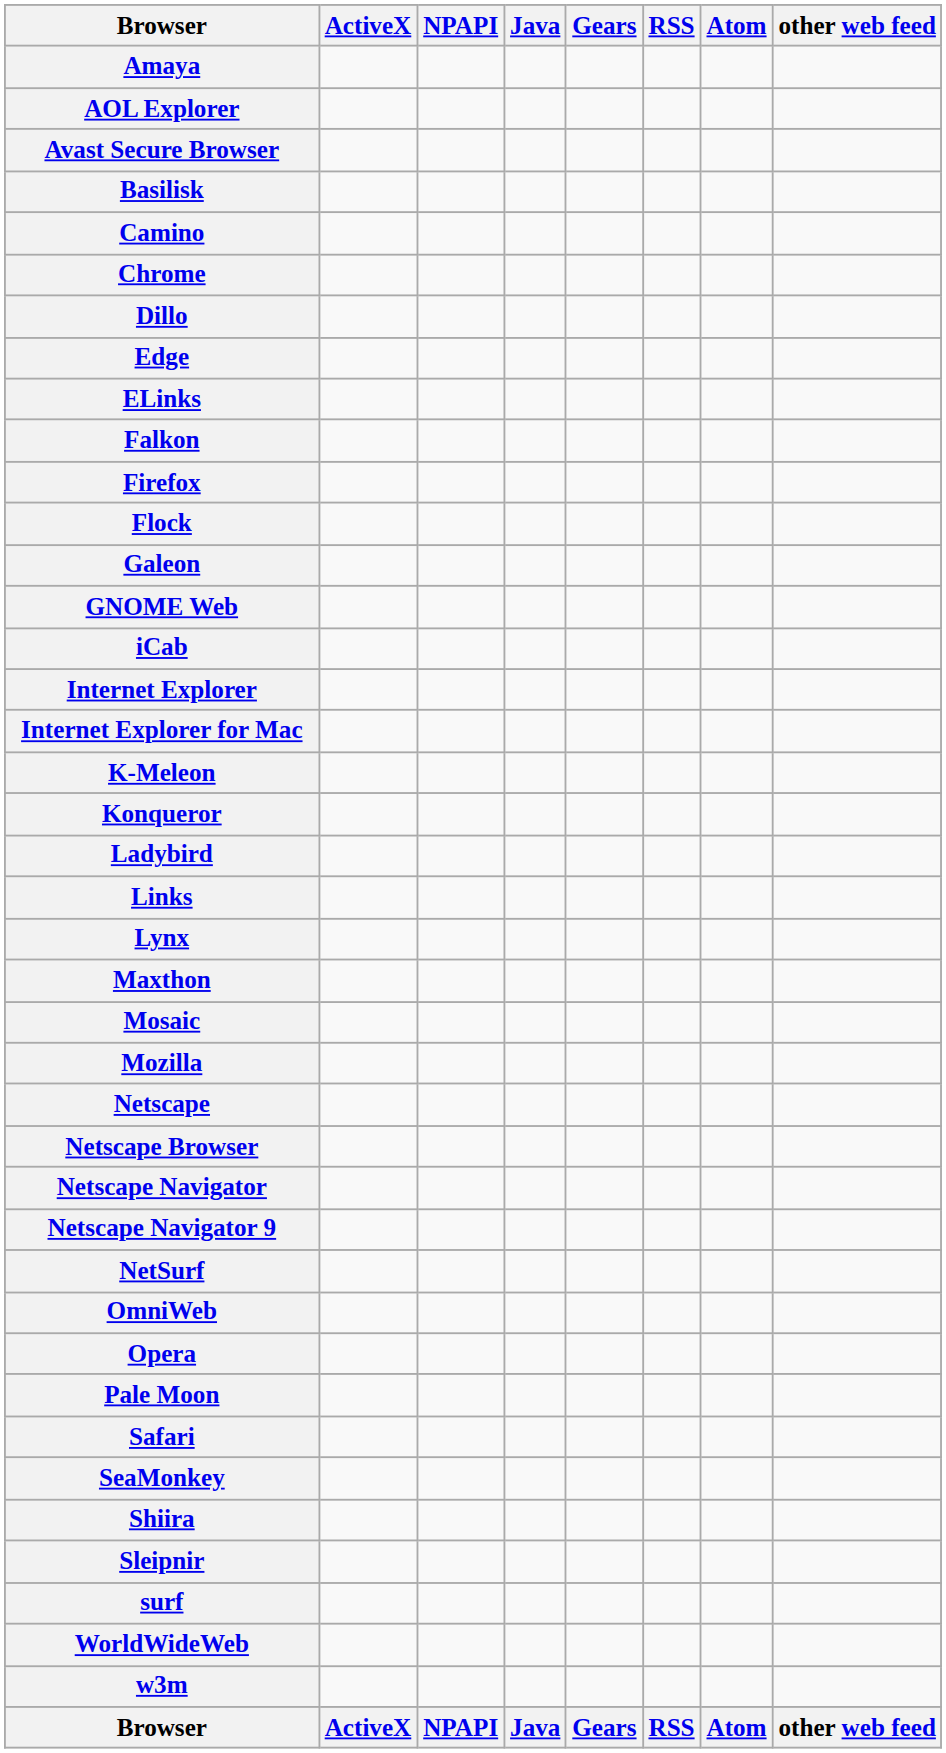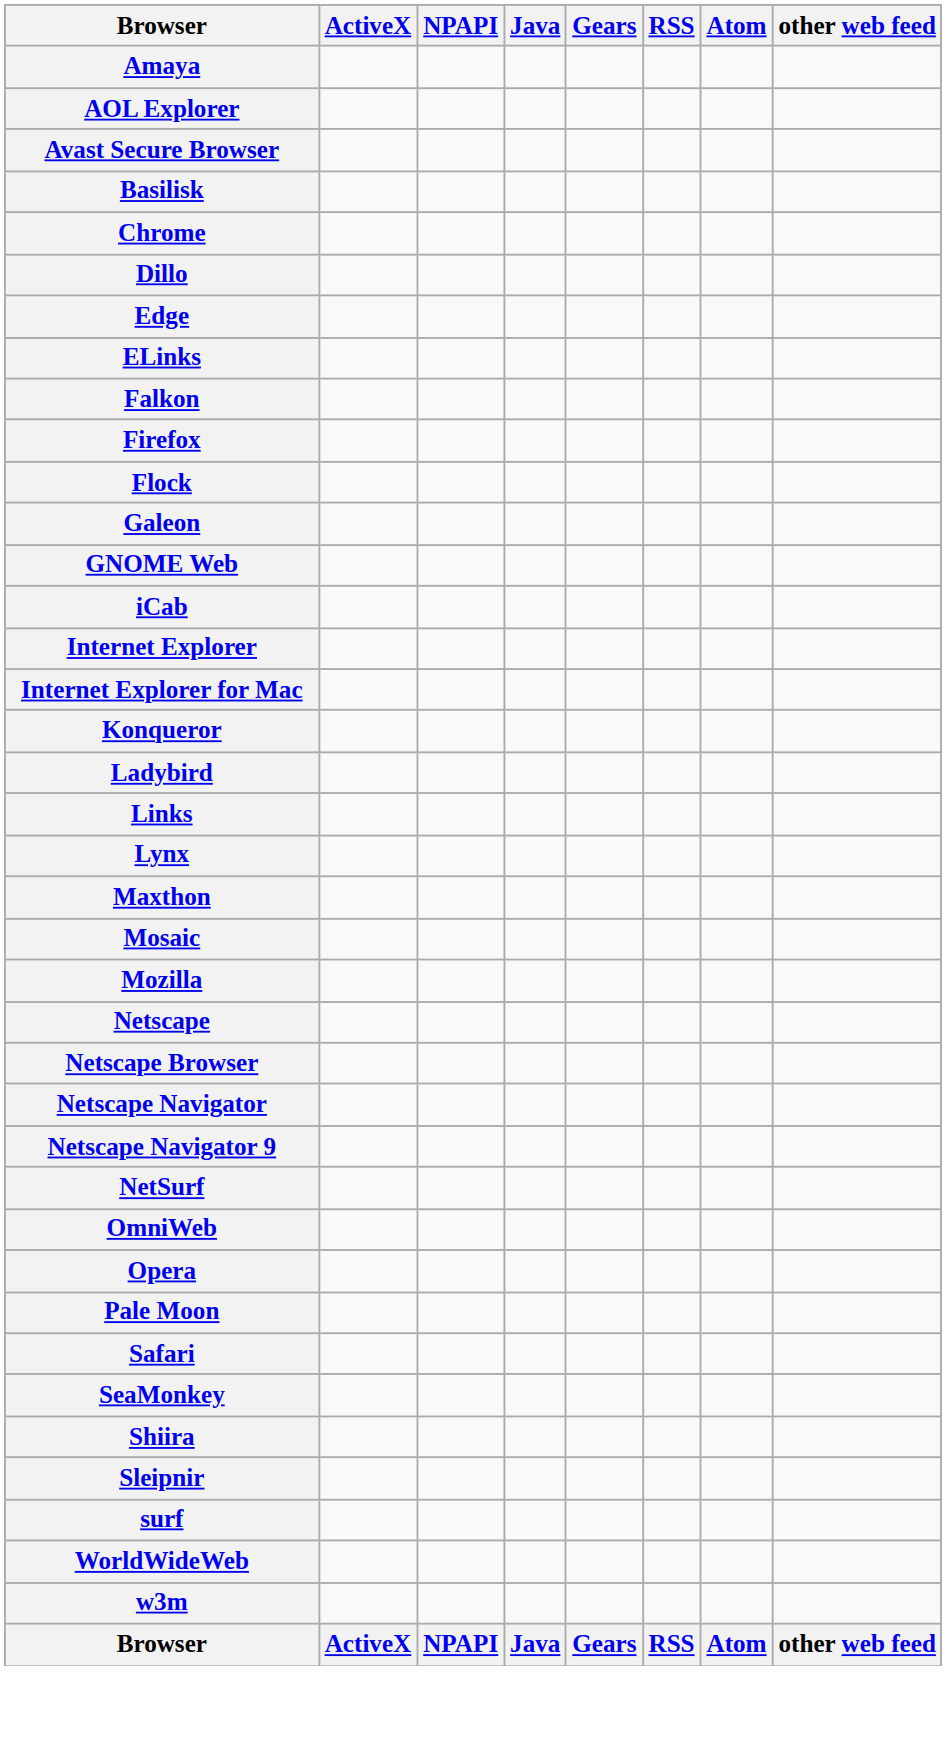 <table class="wikitable sortable sticky-header" style="font-size: 85%; text-align: center; width: auto;">
 <tr>
 <th style="width:12em">Browser</th>
 <th><a href='#'>ActiveX</a></th>
 <th><a href='#'>NPAPI</a></th>
 <th><a href='#'>Java</a></th>
 <th><a href='#'>Gears</a></th>
 <th><a href='#'>RSS</a></th>
 <th><a href='#'>Atom</a></th>
 <th>other <a href='#'>web feed</a></th>
 </tr>
 <tr>
 <th><a href='#'>Amaya</a></th>
 <td></td>
 <td></td>
 <td></td>
 <td></td>
 <td></td>
 <td></td>
 <td></td>
 </tr>
 <tr>
 <th><a href='#'>AOL Explorer</a></th>
 <td></td>
 <td></td>
 <td></td>
 <td></td>
 <td></td>
 <td></td>
 <td></td>
 </tr>
 <tr>
 <th><a href='#'>Avast Secure Browser</a></th>
 <td></td>
 <td></td>
 <td></td>
 <td></td>
 <td></td>
 <td></td>
 <td></td>
 </tr>
 <tr>
 <th><a href='#'>Basilisk</a></th>
-<td></td>
-<td></td>
-<td></td>
-<td></td>
-<td></td>
-<td></td>
-<td></td>
-</tr>
-<tr>
-<th><a href='#'>Camino</a></th>
 <td></td>
 <td></td>
 <td></td>
 <td></td>
 <td></td>
 <td></td>
 <td></td>
 </tr>
 <tr>
 <th><a href='#'>Chrome</a></th>
 <td></td>
 <td></td>
 <td></td>
 <td></td>
 <td></td>
 <td></td>
 <td></td>
 </tr>
 <tr>
 <th><a href='#'>Dillo</a></th>
 <td></td>
 <td></td>
 <td></td>
 <td></td>
 <td></td>
 <td></td>
 <td></td>
 </tr>
 <tr>
 <th><a href='#'>Edge</a></th>
 <td></td>
 <td></td>
 <td></td>
 <td></td>
 <td></td>
 <td></td>
 <td></td>
 </tr>
 <tr>
 <th><a href='#'>ELinks</a></th>
 <td></td>
 <td></td>
 <td></td>
 <td></td>
 <td></td>
 <td></td>
 <td></td>
 </tr>
 <tr>
 <th><a href='#'>Falkon</a></th>
 <td></td>
 <td></td>
 <td></td>
 <td></td>
 <td></td>
 <td></td>
 <td></td>
 </tr>
 <tr>
 <th><a href='#'>Firefox</a></th>
 <td></td>
 <td></td>
 <td></td>
 <td></td>
 <td></td>
 <td></td>
 <td></td>
 </tr>
 <tr>
 <th><a href='#'>Flock</a></th>
 <td></td>
 <td></td>
 <td></td>
 <td></td>
 <td></td>
 <td></td>
 <td></td>
 </tr>
 <tr>
 <th><a href='#'>Galeon</a></th>
 <td></td>
 <td></td>
 <td></td>
 <td></td>
 <td></td>
 <td></td>
 <td></td>
 </tr>
 <tr>
 <th><a href='#'>GNOME Web</a></th>
 <td></td>
 <td></td>
 <td></td>
 <td></td>
 <td></td>
 <td></td>
 <td></td>
 </tr>
 <tr>
 <th><a href='#'>iCab</a></th>
 <td></td>
 <td></td>
 <td></td>
 <td></td>
 <td></td>
 <td></td>
 <td></td>
 </tr>
 <tr>
 <th><a href='#'>Internet Explorer</a></th>
 <td></td>
 <td></td>
 <td></td>
 <td></td>
 <td></td>
 <td></td>
 <td></td>
 </tr>
 <tr>
 <th><a href='#'>Internet Explorer for Mac</a></th>
-<td></td>
-<td></td>
-<td></td>
-<td></td>
-<td></td>
-<td></td>
-<td></td>
-</tr>
-<tr>
-<th><a href='#'>K-Meleon</a></th>
 <td></td>
 <td></td>
 <td></td>
 <td></td>
 <td></td>
 <td></td>
 <td></td>
 </tr>
 <tr>
 <th><a href='#'>Konqueror</a></th>
 <td></td>
 <td></td>
 <td></td>
 <td></td>
 <td></td>
 <td></td>
 <td></td>
 </tr>
 <tr>
 <th><a href='#'>Ladybird</a></th>
 <td></td>
 <td></td>
 <td></td>
 <td></td>
 <td></td>
 <td></td>
 <td></td>
 </tr>
 <tr>
 <th><a href='#'>Links</a></th>
 <td></td>
 <td></td>
 <td></td>
 <td></td>
 <td></td>
 <td></td>
 <td></td>
 </tr>
 <tr>
 <th><a href='#'>Lynx</a></th>
 <td></td>
 <td></td>
 <td></td>
 <td></td>
 <td></td>
 <td></td>
 <td></td>
 </tr>
 <tr>
 <th><a href='#'>Maxthon</a></th>
 <td></td>
 <td></td>
 <td></td>
 <td></td>
 <td></td>
 <td></td>
 <td></td>
 </tr>
 <tr>
 <th><a href='#'>Mosaic</a></th>
 <td></td>
 <td></td>
 <td></td>
 <td></td>
 <td></td>
 <td></td>
 <td></td>
 </tr>
 <tr>
 <th><a href='#'>Mozilla</a></th>
 <td></td>
 <td></td>
 <td></td>
 <td></td>
 <td></td>
 <td></td>
 <td></td>
 </tr>
 <tr>
 <th><a href='#'>Netscape</a></th>
 <td></td>
 <td></td>
 <td></td>
 <td></td>
 <td></td>
 <td></td>
 <td></td>
 </tr>
 <tr>
 <th><a href='#'>Netscape Browser</a></th>
 <td></td>
 <td></td>
 <td></td>
 <td></td>
 <td></td>
 <td></td>
 <td></td>
 </tr>
 <tr>
 <th><a href='#'>Netscape Navigator</a></th>
 <td></td>
 <td></td>
 <td></td>
 <td></td>
 <td></td>
 <td></td>
 <td></td>
 </tr>
 <tr>
 <th><a href='#'>Netscape Navigator 9</a></th>
 <td></td>
 <td></td>
 <td></td>
 <td></td>
 <td></td>
 <td></td>
 <td></td>
 </tr>
 <tr>
 <th><a href='#'>NetSurf</a></th>
 <td></td>
 <td></td>
 <td></td>
 <td></td>
 <td></td>
 <td></td>
 <td></td>
 </tr>
 <tr>
 <th><a href='#'>OmniWeb</a></th>
 <td></td>
 <td></td>
 <td></td>
 <td></td>
 <td></td>
 <td></td>
 <td></td>
 </tr>
 <tr>
 <th><a href='#'>Opera</a></th>
 <td></td>
 <td></td>
 <td></td>
 <td></td>
 <td></td>
 <td></td>
 <td></td>
 </tr>
 <tr>
 <th><a href='#'>Pale Moon</a></th>
 <td></td>
 <td></td>
 <td></td>
 <td></td>
 <td></td>
 <td></td>
 <td></td>
 </tr>
 <tr>
 <th><a href='#'>Safari</a></th>
 <td></td>
 <td></td>
 <td></td>
 <td></td>
 <td></td>
 <td></td>
 <td></td>
 </tr>
 <tr>
 <th><a href='#'>SeaMonkey</a></th>
 <td></td>
 <td></td>
 <td></td>
 <td></td>
 <td></td>
 <td></td>
 <td></td>
 </tr>
 <tr>
 <th><a href='#'>Shiira</a></th>
 <td></td>
 <td></td>
 <td></td>
 <td></td>
 <td></td>
 <td></td>
 <td></td>
 </tr>
 <tr>
 <th><a href='#'>Sleipnir</a></th>
 <td></td>
 <td></td>
 <td></td>
 <td></td>
 <td></td>
 <td></td>
 <td></td>
 </tr>
 <tr>
 <th><a href='#'>surf</a></th>
 <td></td>
 <td></td>
 <td></td>
 <td></td>
 <td></td>
 <td></td>
 <td></td>
 </tr>
 <tr>
 <th><a href='#'>WorldWideWeb</a></th>
 <td></td>
 <td></td>
 <td></td>
 <td></td>
 <td></td>
 <td></td>
 <td></td>
 </tr>
 <tr>
 <th><a href='#'>w3m</a></th>
 <td></td>
 <td></td>
 <td></td>
 <td></td>
 <td></td>
 <td></td>
 <td></td>
 </tr>
 <tr class="sortbottom">
 <th>Browser</th>
 <th><a href='#'>ActiveX</a></th>
 <th><a href='#'>NPAPI</a></th>
 <th><a href='#'>Java</a></th>
 <th><a href='#'>Gears</a></th>
 <th><a href='#'>RSS</a></th>
 <th><a href='#'>Atom</a></th>
 <th>other <a href='#'>web feed</a></th>
 </tr>
 </table>
